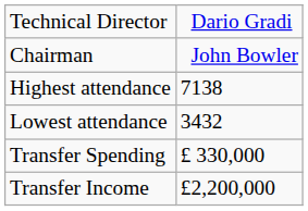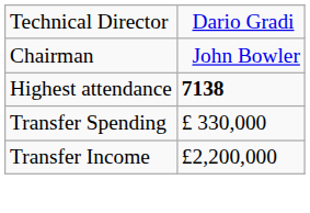 <table class="wikitable">
 <tr>
 <td>Technical Director</td>
 <td>  <a href='#'>Dario Gradi</a></td>
 </tr>
 <tr>
 <td>Chairman</td>
 <td>  <a href='#'>John Bowler</a></td>
 </tr>
 <tr>
 <td>Highest attendance</td>
-<td>7138</td>
-</tr>
-<tr>
-<td>Lowest attendance</td>
-<td>3432</td>
+<td><strong>7138</strong></td>
 </tr>
 <tr>
 <td>Transfer Spending</td>
 <td>£ 330,000 </td>
 </tr>
 <tr>
 <td>Transfer Income</td>
 <td>£2,200,000 </td>
 </tr>
 </table>
